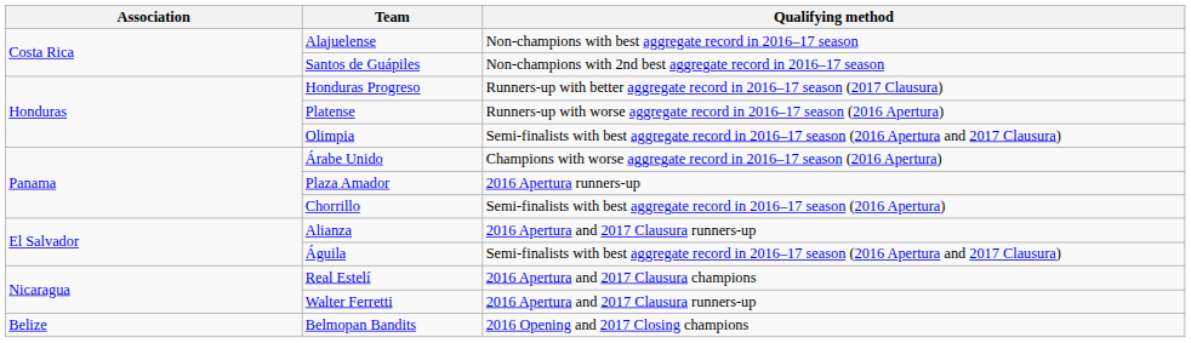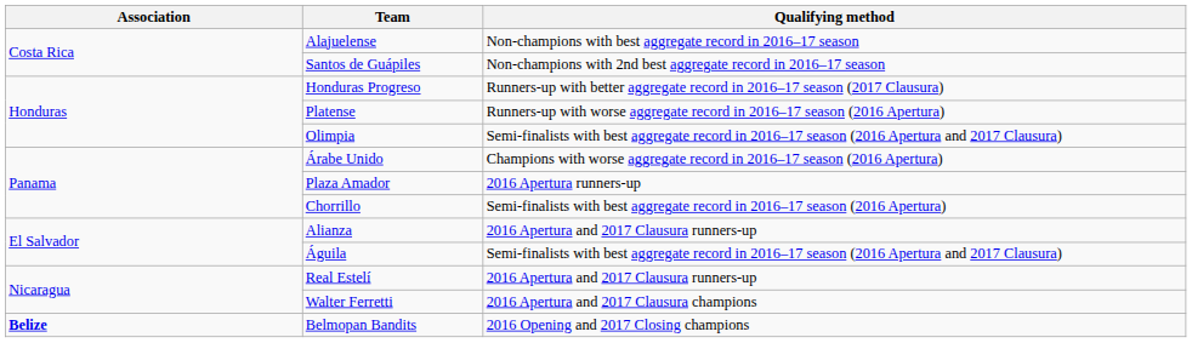 <table class="wikitable" style="table-layout:fixed;width:100%;">
 <tr>
 <th width=25%>Association</th>
 <th width=15%>Team</th>
 <th width=60%>Qualifying method</th>
 </tr>
 <tr>
 <td rowspan=2> <a href='#'>Costa Rica</a> </td>
 <td><a href='#'>Alajuelense</a></td>
 <td>Non-champions with best <a href='#'>aggregate record in 2016–17 season</a></td>
 </tr>
 <tr>
 <td><a href='#'>Santos de Guápiles</a></td>
 <td>Non-champions with 2nd best <a href='#'>aggregate record in 2016–17 season</a></td>
 </tr>
 <tr>
 <td rowspan=3> <a href='#'>Honduras</a> </td>
 <td><a href='#'>Honduras Progreso</a></td>
 <td>Runners-up with better <a href='#'>aggregate record in 2016–17 season</a> (<a href='#'>2017 Clausura</a>)</td>
 </tr>
 <tr>
 <td><a href='#'>Platense</a></td>
 <td>Runners-up with worse <a href='#'>aggregate record in 2016–17 season</a> (<a href='#'>2016 Apertura</a>)</td>
 </tr>
 <tr>
 <td><a href='#'>Olimpia</a></td>
 <td>Semi-finalists with best <a href='#'>aggregate record in 2016–17 season</a> (<a href='#'>2016 Apertura</a> and <a href='#'>2017 Clausura</a>)</td>
 </tr>
 <tr>
 <td rowspan=3> <a href='#'>Panama</a> </td>
 <td><a href='#'>Árabe Unido</a></td>
 <td>Champions with worse <a href='#'>aggregate record in 2016–17 season</a> (<a href='#'>2016 Apertura</a>)</td>
 </tr>
 <tr>
 <td><a href='#'>Plaza Amador</a></td>
 <td><a href='#'>2016 Apertura</a> runners-up</td>
 </tr>
 <tr>
 <td><a href='#'>Chorrillo</a></td>
 <td>Semi-finalists with best <a href='#'>aggregate record in 2016–17 season</a> (<a href='#'>2016 Apertura</a>)</td>
 </tr>
 <tr>
 <td rowspan=2> <a href='#'>El Salvador</a> </td>
 <td><a href='#'>Alianza</a></td>
 <td><a href='#'>2016 Apertura</a> and <a href='#'>2017 Clausura</a> runners-up</td>
 </tr>
 <tr>
 <td><a href='#'>Águila</a></td>
 <td>Semi-finalists with best <a href='#'>aggregate record in 2016–17 season</a> (<a href='#'>2016 Apertura</a> and <a href='#'>2017 Clausura</a>)</td>
 </tr>
 <tr>
 <td rowspan=2> <a href='#'>Nicaragua</a> </td>
 <td><a href='#'>Real Estelí</a></td>
+<td><a href='#'>2016 Apertura</a> and <a href='#'>2017 Clausura</a> runners-up</td>
+</tr>
+<tr>
+<td><a href='#'>Walter Ferretti</a></td>
 <td><a href='#'>2016 Apertura</a> and <a href='#'>2017 Clausura</a> champions</td>
 </tr>
 <tr>
-<td><a href='#'>Walter Ferretti</a></td>
-<td><a href='#'>2016 Apertura</a> and <a href='#'>2017 Clausura</a> runners-up</td>
-</tr>
-<tr>
-<td> <a href='#'>Belize</a> </td>
+<td><strong> <a href='#'>Belize</a> </strong></td>
 <td><a href='#'>Belmopan Bandits</a></td>
 <td><a href='#'>2016 Opening</a> and <a href='#'>2017 Closing</a> champions</td>
 </tr>
 </table>
